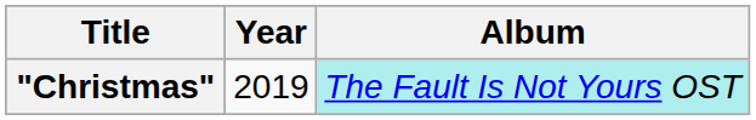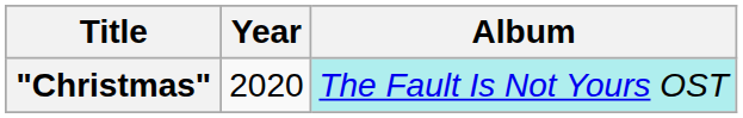 <table class="wikitable plainrowheaders" style="text-align:center" border="1">
 <tr>
 <th scope="col" style="width:6em">Title</th>
 <th scope="col">Year</th>
 <th scope="col">Album</th>
 </tr>
 <tr>
 <th scope="row">"Christmas" </th>
-<td>2019</td>
+<td>2020</td>
 <td style="background: paleturquoise;"><em><a href='#'>The Fault Is Not Yours</a> OST</em></td>
 </tr>
 </table>
